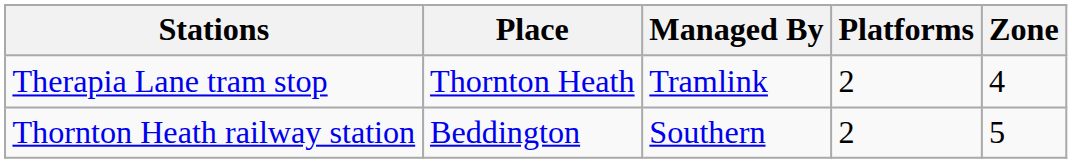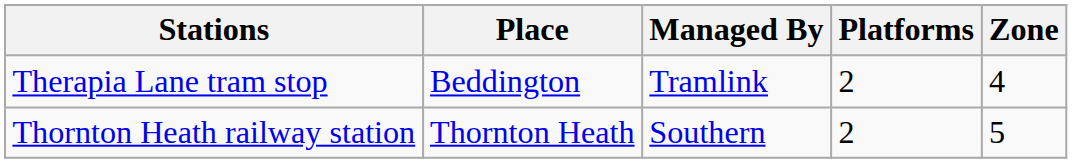 <table class="wikitable">
 <tr>
 <th>Stations</th>
 <th>Place</th>
 <th>Managed By</th>
 <th>Platforms</th>
 <th>Zone</th>
 </tr>
 <tr>
 <td><a href='#'>Therapia Lane tram stop</a></td>
-<td><a href='#'>Thornton Heath</a></td>
+<td><a href='#'>Beddington</a></td>
 <td><a href='#'>Tramlink</a></td>
 <td>2</td>
 <td>4</td>
 </tr>
 <tr>
 <td><a href='#'>Thornton Heath railway station</a></td>
-<td><a href='#'>Beddington</a></td>
+<td><a href='#'>Thornton Heath</a></td>
 <td><a href='#'>Southern</a></td>
 <td>2</td>
 <td>5</td>
 </tr>
 </table>
